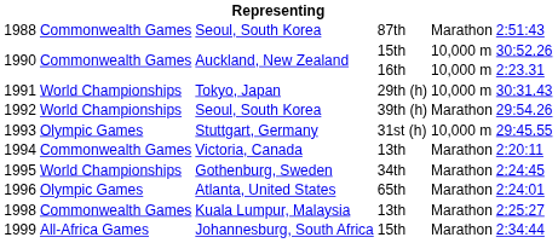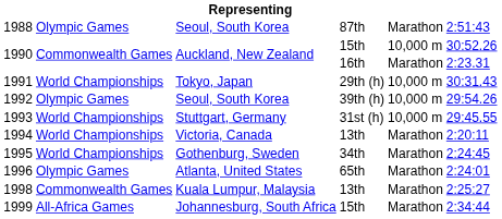 <table>
 <tr>
 <th colspan="6">Representing </th>
 </tr>
 <tr>
 <td>1988</td>
-<td><a href='#'>Commonwealth Games</a></td>
+<td><a href='#'>Olympic Games</a></td>
 <td><a href='#'>Seoul, South Korea</a></td>
 <td>87th</td>
 <td>Marathon</td>
 <td><a href='#'>2:51:43</a></td>
 </tr>
 <tr>
 <td rowspan=2>1990</td>
 <td rowspan=2><a href='#'>Commonwealth Games</a></td>
 <td rowspan=2><a href='#'>Auckland, New Zealand</a></td>
 <td>15th</td>
 <td>10,000 m</td>
 <td><a href='#'>30:52.26</a></td>
 </tr>
 <tr>
 <td>16th</td>
-<td>10,000 m</td>
+<td>Marathon</td>
 <td><a href='#'>2:23.31</a></td>
 </tr>
 <tr>
 <td>1991</td>
 <td><a href='#'>World Championships</a></td>
 <td><a href='#'>Tokyo, Japan</a></td>
 <td>29th (h)</td>
 <td>10,000 m</td>
 <td><a href='#'>30:31.43</a></td>
 </tr>
 <tr>
 <td>1992</td>
-<td><a href='#'>World Championships</a></td>
+<td><a href='#'>Olympic Games</a></td>
 <td><a href='#'>Seoul, South Korea</a></td>
 <td>39th (h)</td>
-<td>Marathon</td>
+<td>10,000 m</td>
 <td><a href='#'>29:54.26</a></td>
 </tr>
 <tr>
 <td>1993</td>
-<td><a href='#'>Olympic Games</a></td>
+<td><a href='#'>World Championships</a></td>
 <td><a href='#'>Stuttgart, Germany</a></td>
 <td>31st (h)</td>
 <td>10,000 m</td>
 <td><a href='#'>29:45.55</a></td>
 </tr>
 <tr>
 <td>1994</td>
-<td><a href='#'>Commonwealth Games</a></td>
+<td><a href='#'>World Championships</a></td>
 <td><a href='#'>Victoria, Canada</a></td>
 <td>13th</td>
 <td>Marathon</td>
 <td><a href='#'>2:20:11</a></td>
 </tr>
 <tr>
 <td>1995</td>
 <td><a href='#'>World Championships</a></td>
 <td><a href='#'>Gothenburg, Sweden</a></td>
 <td>34th</td>
 <td>Marathon</td>
 <td><a href='#'>2:24:45</a></td>
 </tr>
 <tr>
 <td>1996</td>
 <td><a href='#'>Olympic Games</a></td>
 <td><a href='#'>Atlanta, United States</a></td>
 <td>65th</td>
 <td>Marathon</td>
 <td><a href='#'>2:24:01</a></td>
 </tr>
 <tr>
 <td>1998</td>
 <td><a href='#'>Commonwealth Games</a></td>
 <td><a href='#'>Kuala Lumpur, Malaysia</a></td>
 <td>13th</td>
 <td>Marathon</td>
 <td><a href='#'>2:25:27</a></td>
 </tr>
 <tr>
 <td>1999</td>
 <td><a href='#'>All-Africa Games</a></td>
 <td><a href='#'>Johannesburg, South Africa</a></td>
 <td>15th</td>
 <td>Marathon</td>
 <td><a href='#'>2:34:44</a></td>
 </tr>
 </table>
